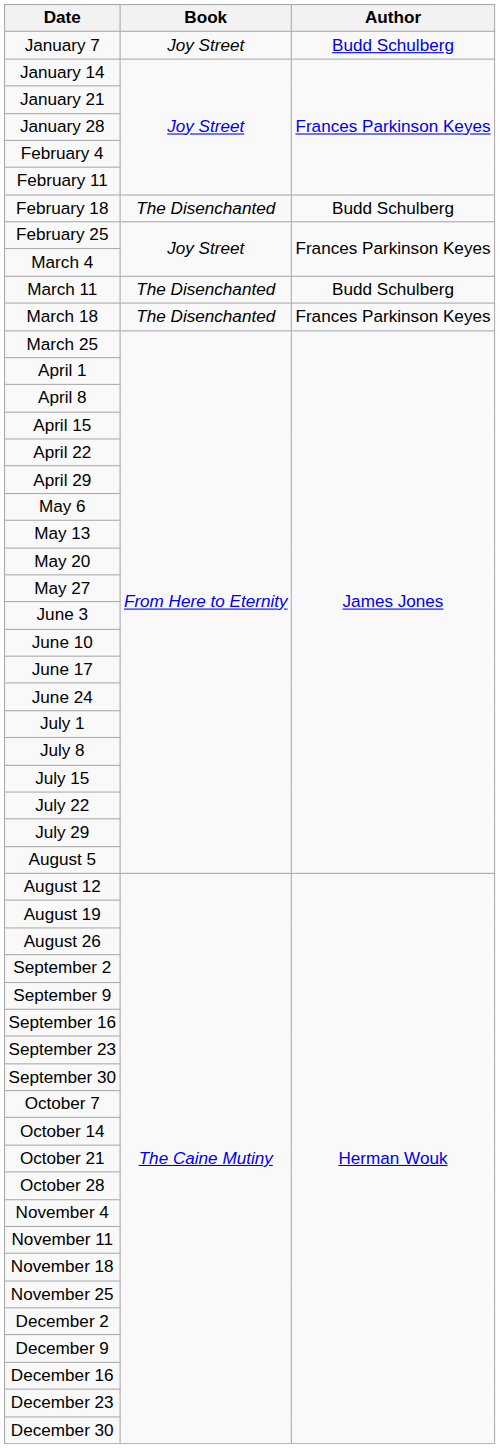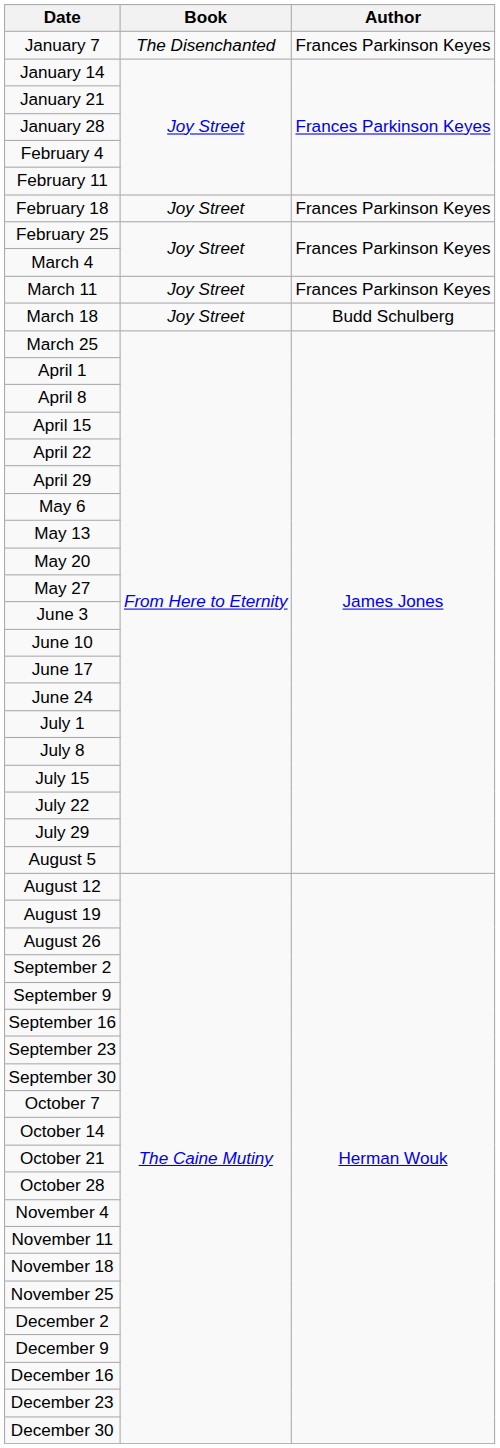 <table class="wikitable sortable" style="text-align: center">
 <tr>
 <th>Date</th>
 <th>Book</th>
 <th>Author</th>
 </tr>
 <tr>
 <td>January 7</td>
-<td><em>Joy Street</em></td>
-<td><a href='#'>Budd Schulberg</a></td>
+<td><em>The Disenchanted</em></td>
+<td>Frances Parkinson Keyes</td>
 </tr>
 <tr>
 <td>January 14</td>
 <td rowspan=5><em><a href='#'>Joy Street</a></em></td>
 <td rowspan=5><a href='#'>Frances Parkinson Keyes</a></td>
 </tr>
 <tr>
 <td>January 21</td>
 </tr>
 <tr>
 <td>January 28</td>
 </tr>
 <tr>
 <td>February 4</td>
 </tr>
 <tr>
 <td>February 11</td>
 </tr>
 <tr>
 <td>February 18</td>
-<td><em>The Disenchanted</em></td>
-<td>Budd Schulberg</td>
+<td><em>Joy Street</em></td>
+<td>Frances Parkinson Keyes</td>
 </tr>
 <tr>
 <td>February 25</td>
 <td rowspan=2><em>Joy Street</em></td>
 <td rowspan=2>Frances Parkinson Keyes</td>
 </tr>
 <tr>
 <td>March 4</td>
 </tr>
 <tr>
 <td>March 11</td>
-<td><em>The Disenchanted</em></td>
-<td>Budd Schulberg</td>
+<td><em>Joy Street</em></td>
+<td>Frances Parkinson Keyes</td>
 </tr>
 <tr>
 <td>March 18</td>
-<td><em>The Disenchanted</em></td>
-<td>Frances Parkinson Keyes</td>
+<td><em>Joy Street</em></td>
+<td>Budd Schulberg</td>
 </tr>
 <tr>
 <td>March 25</td>
 <td rowspan=20><em><a href='#'>From Here to Eternity</a></em></td>
 <td rowspan=20><a href='#'>James Jones</a></td>
 </tr>
 <tr>
 <td>April 1</td>
 </tr>
 <tr>
 <td>April 8</td>
 </tr>
 <tr>
 <td>April 15</td>
 </tr>
 <tr>
 <td>April 22</td>
 </tr>
 <tr>
 <td>April 29</td>
 </tr>
 <tr>
 <td>May 6</td>
 </tr>
 <tr>
 <td>May 13</td>
 </tr>
 <tr>
 <td>May 20</td>
 </tr>
 <tr>
 <td>May 27</td>
 </tr>
 <tr>
 <td>June 3</td>
 </tr>
 <tr>
 <td>June 10</td>
 </tr>
 <tr>
 <td>June 17</td>
 </tr>
 <tr>
 <td>June 24</td>
 </tr>
 <tr>
 <td>July 1</td>
 </tr>
 <tr>
 <td>July 8</td>
 </tr>
 <tr>
 <td>July 15</td>
 </tr>
 <tr>
 <td>July 22</td>
 </tr>
 <tr>
 <td>July 29</td>
 </tr>
 <tr>
 <td>August 5</td>
 </tr>
 <tr>
 <td>August 12</td>
 <td rowspan=21><em><a href='#'>The Caine Mutiny</a></em></td>
 <td rowspan=21><a href='#'>Herman Wouk</a></td>
 </tr>
 <tr>
 <td>August 19</td>
 </tr>
 <tr>
 <td>August 26</td>
 </tr>
 <tr>
 <td>September 2</td>
 </tr>
 <tr>
 <td>September 9</td>
 </tr>
 <tr>
 <td>September 16</td>
 </tr>
 <tr>
 <td>September 23</td>
 </tr>
 <tr>
 <td>September 30</td>
 </tr>
 <tr>
 <td>October 7</td>
 </tr>
 <tr>
 <td>October 14</td>
 </tr>
 <tr>
 <td>October 21</td>
 </tr>
 <tr>
 <td>October 28</td>
 </tr>
 <tr>
 <td>November 4</td>
 </tr>
 <tr>
 <td>November 11</td>
 </tr>
 <tr>
 <td>November 18</td>
 </tr>
 <tr>
 <td>November 25</td>
 </tr>
 <tr>
 <td>December 2</td>
 </tr>
 <tr>
 <td>December 9</td>
 </tr>
 <tr>
 <td>December 16</td>
 </tr>
 <tr>
 <td>December 23</td>
 </tr>
 <tr>
 <td>December 30</td>
 </tr>
 </table>
